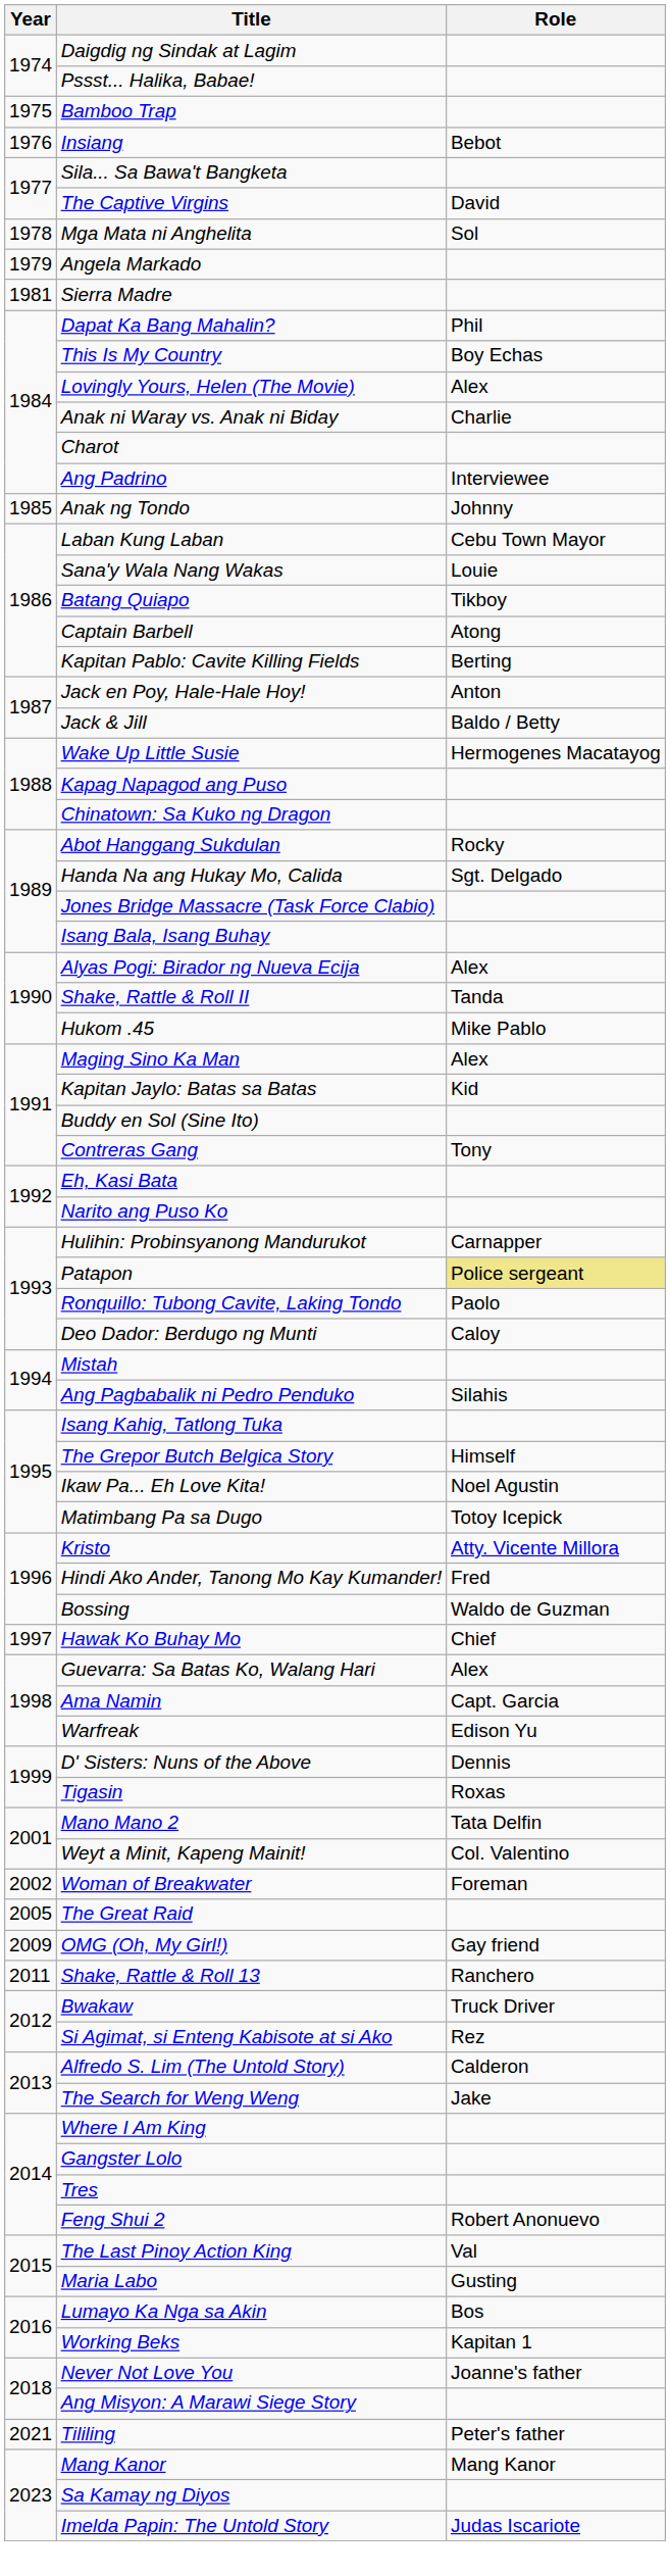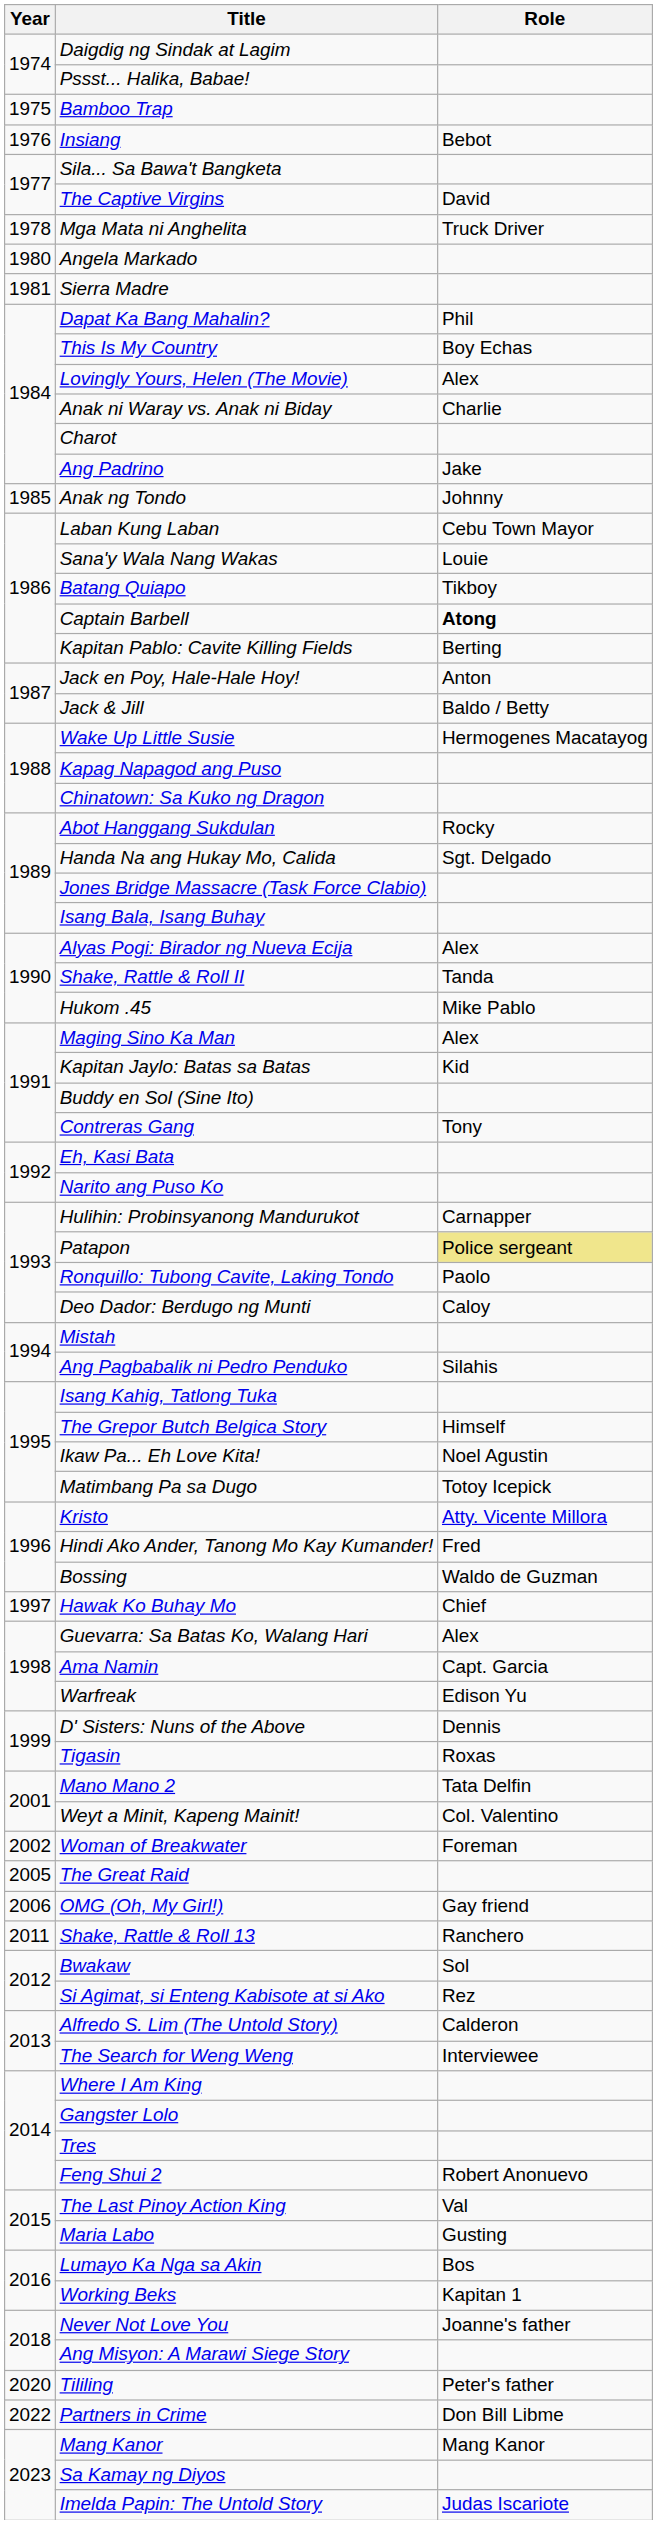 <table class="wikitable">
 <tr>
 <th>Year</th>
 <th>Title</th>
 <th>Role</th>
 </tr>
 <tr>
 <td rowspan="2">1974</td>
 <td><em>Daigdig ng Sindak at Lagim</em></td>
 <td></td>
 </tr>
 <tr>
 <td><em>Pssst... Halika, Babae!</em></td>
 <td></td>
 </tr>
 <tr>
 <td>1975</td>
 <td><em><a href='#'>Bamboo Trap</a></em></td>
 <td></td>
 </tr>
 <tr>
 <td>1976</td>
 <td><em><a href='#'>Insiang</a></em></td>
 <td>Bebot</td>
 </tr>
 <tr>
 <td rowspan="2">1977</td>
 <td><em>Sila... Sa Bawa't Bangketa</em></td>
 <td></td>
 </tr>
 <tr>
 <td><em><a href='#'>The Captive Virgins</a></em></td>
 <td>David</td>
 </tr>
 <tr>
 <td>1978</td>
 <td><em>Mga Mata ni Anghelita</em></td>
-<td>Sol </td>
+<td>Truck Driver</td>
 </tr>
 <tr>
-<td>1979</td>
+<td>1980</td>
 <td><em>Angela Markado</em></td>
 <td></td>
 </tr>
 <tr>
 <td>1981</td>
 <td><em>Sierra Madre</em></td>
 <td></td>
 </tr>
 <tr>
 <td rowspan="6">1984</td>
 <td><em><a href='#'>Dapat Ka Bang Mahalin?</a></em></td>
 <td>Phil</td>
 </tr>
 <tr>
 <td><em><a href='#'>This Is My Country</a></em></td>
 <td>Boy Echas</td>
 </tr>
 <tr>
 <td><em><a href='#'>Lovingly Yours, Helen (The Movie)</a></em></td>
 <td>Alex </td>
 </tr>
 <tr>
 <td><em>Anak ni Waray vs. Anak ni Biday</em></td>
 <td>Charlie</td>
 </tr>
 <tr>
 <td><em>Charot</em></td>
 <td></td>
 </tr>
 <tr>
 <td><em><a href='#'>Ang Padrino</a></em></td>
-<td>Interviewee</td>
+<td>Jake</td>
 </tr>
 <tr>
 <td>1985</td>
 <td><em>Anak ng Tondo</em></td>
 <td>Johnny</td>
 </tr>
 <tr>
 <td rowspan="5">1986</td>
 <td><em>Laban Kung Laban</em></td>
 <td>Cebu Town Mayor</td>
 </tr>
 <tr>
 <td><em>Sana'y Wala Nang Wakas </em></td>
 <td>Louie</td>
 </tr>
 <tr>
 <td><em><a href='#'>Batang Quiapo</a></em></td>
 <td>Tikboy</td>
 </tr>
 <tr>
 <td><em>Captain Barbell</em></td>
-<td>Atong</td>
+<td><strong>Atong</strong></td>
 </tr>
 <tr>
 <td><em>Kapitan Pablo: Cavite Killing Fields</em></td>
 <td>Berting</td>
 </tr>
 <tr>
 <td rowspan="2">1987</td>
 <td><em>Jack en Poy, Hale-Hale Hoy!</em></td>
 <td>Anton</td>
 </tr>
 <tr>
 <td><em>Jack & Jill</em></td>
 <td>Baldo / Betty</td>
 </tr>
 <tr>
 <td rowspan="3">1988</td>
 <td><em><a href='#'>Wake Up Little Susie</a></em></td>
 <td>Hermogenes Macatayog</td>
 </tr>
 <tr>
 <td><em><a href='#'>Kapag Napagod ang Puso</a></em></td>
 <td></td>
 </tr>
 <tr>
 <td><em><a href='#'>Chinatown: Sa Kuko ng Dragon</a></em></td>
 <td></td>
 </tr>
 <tr>
 <td rowspan="4">1989</td>
 <td><em><a href='#'>Abot Hanggang Sukdulan</a></em></td>
 <td>Rocky</td>
 </tr>
 <tr>
 <td><em>Handa Na ang Hukay Mo, Calida</em></td>
 <td>Sgt. Delgado</td>
 </tr>
 <tr>
 <td><em><a href='#'>Jones Bridge Massacre (Task Force Clabio)</a></em></td>
 <td></td>
 </tr>
 <tr>
 <td><em><a href='#'>Isang Bala, Isang Buhay</a></em></td>
 <td></td>
 </tr>
 <tr>
 <td rowspan="3">1990</td>
 <td><em><a href='#'>Alyas Pogi: Birador ng Nueva Ecija</a></em></td>
 <td>Alex</td>
 </tr>
 <tr>
 <td><em><a href='#'>Shake, Rattle & Roll II</a></em></td>
 <td>Tanda </td>
 </tr>
 <tr>
 <td><em>Hukom .45</em></td>
 <td>Mike Pablo</td>
 </tr>
 <tr>
 <td rowspan="4">1991</td>
 <td><em><a href='#'>Maging Sino Ka Man</a></em></td>
 <td>Alex</td>
 </tr>
 <tr>
 <td><em>Kapitan Jaylo: Batas sa Batas</em></td>
 <td>Kid</td>
 </tr>
 <tr>
 <td><em>Buddy en Sol (Sine Ito)</em></td>
 <td></td>
 </tr>
 <tr>
 <td><em><a href='#'>Contreras Gang</a></em></td>
 <td>Tony</td>
 </tr>
 <tr>
 <td rowspan="2">1992</td>
 <td><em><a href='#'>Eh, Kasi Bata</a></em></td>
 <td></td>
 </tr>
 <tr>
 <td><em><a href='#'>Narito ang Puso Ko</a></em></td>
 <td></td>
 </tr>
 <tr>
 <td rowspan="4">1993</td>
 <td><em>Hulihin: Probinsyanong Mandurukot</em></td>
 <td>Carnapper</td>
 </tr>
 <tr>
 <td><em>Patapon</em></td>
 <td style="background: khaki;">Police sergeant</td>
 </tr>
 <tr>
 <td><em><a href='#'>Ronquillo: Tubong Cavite, Laking Tondo</a></em></td>
 <td>Paolo</td>
 </tr>
 <tr>
 <td><em>Deo Dador: Berdugo ng Munti</em></td>
 <td>Caloy</td>
 </tr>
 <tr>
 <td rowspan="2">1994</td>
 <td><em><a href='#'>Mistah</a></em></td>
 <td></td>
 </tr>
 <tr>
 <td><em><a href='#'>Ang Pagbabalik ni Pedro Penduko</a></em></td>
 <td>Silahis</td>
 </tr>
 <tr>
 <td rowspan="4">1995</td>
 <td><em><a href='#'>Isang Kahig, Tatlong Tuka</a></em></td>
 <td></td>
 </tr>
 <tr>
 <td><em><a href='#'>The Grepor Butch Belgica Story</a></em></td>
 <td>Himself</td>
 </tr>
 <tr>
 <td><em>Ikaw Pa... Eh Love Kita!</em></td>
 <td>Noel Agustin</td>
 </tr>
 <tr>
 <td><em>Matimbang Pa sa Dugo</em></td>
 <td>Totoy Icepick</td>
 </tr>
 <tr>
 <td rowspan="3">1996</td>
 <td><em><a href='#'>Kristo</a></em></td>
 <td><a href='#'>Atty. Vicente Millora</a></td>
 </tr>
 <tr>
 <td><em>Hindi Ako Ander, Tanong Mo Kay Kumander!</em></td>
 <td>Fred</td>
 </tr>
 <tr>
 <td><em>Bossing</em></td>
 <td>Waldo de Guzman</td>
 </tr>
 <tr>
 <td>1997</td>
 <td><em><a href='#'>Hawak Ko Buhay Mo</a></em></td>
 <td>Chief</td>
 </tr>
 <tr>
 <td rowspan="3">1998</td>
 <td><em>Guevarra: Sa Batas Ko, Walang Hari</em></td>
 <td>Alex</td>
 </tr>
 <tr>
 <td><em><a href='#'>Ama Namin</a></em></td>
 <td>Capt. Garcia</td>
 </tr>
 <tr>
 <td><em>Warfreak</em></td>
 <td>Edison Yu</td>
 </tr>
 <tr>
 <td rowspan="2">1999</td>
 <td><em>D' Sisters: Nuns of the Above</em></td>
 <td>Dennis</td>
 </tr>
 <tr>
 <td><em><a href='#'>Tigasin</a></em></td>
 <td>Roxas</td>
 </tr>
 <tr>
 <td rowspan="2">2001</td>
 <td><em><a href='#'>Mano Mano 2</a></em></td>
 <td>Tata Delfin</td>
 </tr>
 <tr>
 <td><em>Weyt a Minit, Kapeng Mainit!</em></td>
 <td>Col. Valentino</td>
 </tr>
 <tr>
 <td>2002</td>
 <td><em><a href='#'>Woman of Breakwater</a></em></td>
 <td>Foreman</td>
 </tr>
 <tr>
 <td>2005</td>
 <td><em><a href='#'>The Great Raid</a></em></td>
 <td></td>
 </tr>
 <tr>
-<td>2009</td>
+<td>2006</td>
 <td><em><a href='#'>OMG (Oh, My Girl!)</a></em></td>
 <td>Gay friend</td>
 </tr>
 <tr>
 <td>2011</td>
 <td><em><a href='#'>Shake, Rattle & Roll 13</a></em></td>
 <td>Ranchero </td>
 </tr>
 <tr>
 <td rowspan="2">2012</td>
 <td><em><a href='#'>Bwakaw</a></em></td>
-<td>Truck Driver</td>
+<td>Sol </td>
 </tr>
 <tr>
 <td><em><a href='#'>Si Agimat, si Enteng Kabisote at si Ako</a></em></td>
 <td>Rez</td>
 </tr>
 <tr>
 <td rowspan="2">2013</td>
 <td><em><a href='#'>Alfredo S. Lim (The Untold Story)</a></em></td>
 <td>Calderon</td>
 </tr>
 <tr>
 <td><em><a href='#'>The Search for Weng Weng</a></em></td>
-<td>Jake</td>
+<td>Interviewee</td>
 </tr>
 <tr>
 <td rowspan="4">2014</td>
 <td><em><a href='#'>Where I Am King</a></em></td>
 <td></td>
 </tr>
 <tr>
 <td><em><a href='#'>Gangster Lolo</a></em></td>
 <td></td>
 </tr>
 <tr>
 <td><em><a href='#'>Tres</a></em></td>
 <td></td>
 </tr>
 <tr>
 <td><em><a href='#'>Feng Shui 2</a></em></td>
 <td>Robert Anonuevo</td>
 </tr>
 <tr>
 <td rowspan="2">2015</td>
 <td><em><a href='#'>The Last Pinoy Action King</a></em></td>
 <td>Val</td>
 </tr>
 <tr>
 <td><em><a href='#'>Maria Labo</a></em></td>
 <td>Gusting</td>
 </tr>
 <tr>
 <td rowspan="2">2016</td>
 <td><em><a href='#'>Lumayo Ka Nga sa Akin</a></em></td>
 <td>Bos</td>
 </tr>
 <tr>
 <td><em><a href='#'>Working Beks</a></em></td>
 <td>Kapitan 1</td>
 </tr>
 <tr>
 <td rowspan="2">2018</td>
 <td><em><a href='#'>Never Not Love You</a></em></td>
 <td>Joanne's father</td>
 </tr>
 <tr>
 <td><em><a href='#'>Ang Misyon: A Marawi Siege Story</a></em></td>
 <td></td>
 </tr>
 <tr>
-<td>2021</td>
+<td>2020</td>
 <td><em><a href='#'>Tililing</a></em></td>
 <td>Peter's father</td>
+</tr>
+<tr>
+<td>2022</td>
+<td><em><a href='#'>Partners in Crime</a></em></td>
+<td>Don Bill Libme</td>
 </tr>
 <tr>
 <td rowspan="3">2023</td>
 <td><em><a href='#'>Mang Kanor</a></em></td>
 <td>Mang Kanor</td>
 </tr>
 <tr>
 <td><em><a href='#'>Sa Kamay ng Diyos</a></em></td>
 <td></td>
 </tr>
 <tr>
 <td><em><a href='#'>Imelda Papin: The Untold Story</a></em></td>
 <td><a href='#'>Judas Iscariote</a></td>
 </tr>
 </table>
